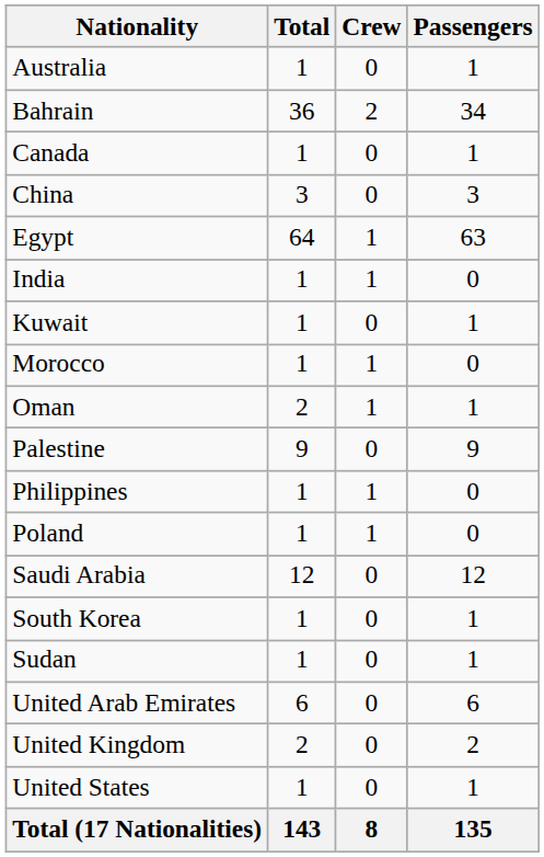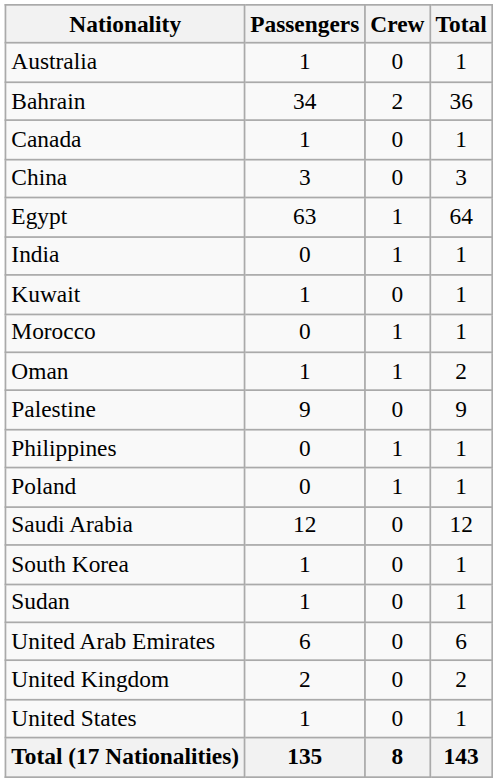 <table class="sortable wikitable" style="font-size:85%; margin:0 0 0.5em 1em; float:right;">
 <tr>
 <th>Nationality</th>
+<th>Passengers</th>
+<th>Crew</th>
 <th>Total</th>
-<th>Crew</th>
-<th>Passengers</th>
 </tr>
 <tr>
 <td>Australia</td>
 <td style="text-align:center;">1</td>
 <td style="text-align:center;">0</td>
 <td style="text-align:center;">1</td>
 </tr>
 <tr>
 <td>Bahrain</td>
+<td style="text-align:center;">34</td>
+<td style="text-align:center;">2</td>
 <td style="text-align:center;">36</td>
-<td style="text-align:center;">2</td>
-<td style="text-align:center;">34</td>
 </tr>
 <tr>
 <td>Canada</td>
 <td style="text-align:center;">1</td>
 <td style="text-align:center;">0</td>
 <td style="text-align:center;">1</td>
 </tr>
 <tr>
 <td>China</td>
 <td style="text-align:center;">3</td>
 <td style="text-align:center;">0</td>
 <td style="text-align:center;">3</td>
 </tr>
 <tr>
 <td>Egypt</td>
+<td style="text-align:center;">63</td>
+<td style="text-align:center;">1</td>
 <td style="text-align:center;">64</td>
-<td style="text-align:center;">1</td>
-<td style="text-align:center;">63</td>
 </tr>
 <tr>
 <td>India</td>
+<td style="text-align:center;">0</td>
 <td style="text-align:center;">1</td>
 <td style="text-align:center;">1</td>
-<td style="text-align:center;">0</td>
 </tr>
 <tr>
 <td>Kuwait</td>
 <td style="text-align:center;">1</td>
 <td style="text-align:center;">0</td>
 <td style="text-align:center;">1</td>
 </tr>
 <tr>
 <td>Morocco</td>
+<td style="text-align:center;">0</td>
 <td style="text-align:center;">1</td>
 <td style="text-align:center;">1</td>
-<td style="text-align:center;">0</td>
 </tr>
 <tr>
 <td>Oman</td>
-<td style="text-align:center;">2</td>
 <td style="text-align:center;">1</td>
 <td style="text-align:center;">1</td>
+<td style="text-align:center;">2</td>
 </tr>
 <tr>
 <td>Palestine</td>
 <td style="text-align:center;">9</td>
 <td style="text-align:center;">0</td>
 <td style="text-align:center;">9</td>
 </tr>
 <tr>
 <td>Philippines</td>
+<td style="text-align:center;">0</td>
 <td style="text-align:center;">1</td>
 <td style="text-align:center;">1</td>
-<td style="text-align:center;">0</td>
 </tr>
 <tr>
 <td>Poland</td>
+<td style="text-align:center;">0</td>
 <td style="text-align:center;">1</td>
 <td style="text-align:center;">1</td>
-<td style="text-align:center;">0</td>
 </tr>
 <tr>
 <td>Saudi Arabia</td>
 <td style="text-align:center;">12</td>
 <td style="text-align:center;">0</td>
 <td style="text-align:center;">12</td>
 </tr>
 <tr>
 <td>South Korea</td>
 <td style="text-align:center;">1</td>
 <td style="text-align:center;">0</td>
 <td style="text-align:center;">1</td>
 </tr>
 <tr>
 <td>Sudan</td>
 <td style="text-align:center;">1</td>
 <td style="text-align:center;">0</td>
 <td style="text-align:center;">1</td>
 </tr>
 <tr>
 <td>United Arab Emirates</td>
 <td style="text-align:center;">6</td>
 <td style="text-align:center;">0</td>
 <td style="text-align:center;">6</td>
 </tr>
 <tr>
 <td>United Kingdom</td>
 <td style="text-align:center;">2</td>
 <td style="text-align:center;">0</td>
 <td style="text-align:center;">2</td>
 </tr>
 <tr>
 <td>United States</td>
 <td style="text-align:center;">1</td>
 <td style="text-align:center;">0</td>
 <td style="text-align:center;">1</td>
 </tr>
 <tr>
 <th>Total (17 Nationalities)</th>
+<th>135</th>
+<th>8</th>
 <th>143</th>
-<th>8</th>
-<th>135</th>
 </tr>
 </table>
